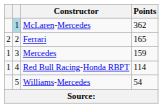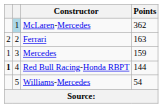 <table class="wikitable" style="font-size: 85%;">
 <tr>
 <th scope="col"></th>
 <th scope="col"></th>
 <th scope="col">Constructor</th>
 <th scope="col">Points</th>
 </tr>
 <tr>
 <td align="left"></td>
 <td align="center" style="background: lightblue;">1</td>
 <td> <a href='#'>McLaren</a>-<a href='#'>Mercedes</a></td>
 <td align="left">362</td>
 </tr>
 <tr>
 <td align="left"> 2</td>
 <td align="center">2</td>
 <td> <a href='#'>Ferrari</a></td>
-<td align="left">165</td>
+<td align="left">163</td>
 </tr>
 <tr>
 <td align="left"> 1</td>
 <td align="center">3</td>
 <td> <a href='#'>Mercedes</a></td>
 <td align="left">159</td>
 </tr>
 <tr>
-<td align="left"> 1</td>
+<td align="left"><strong> 1</strong></td>
 <td align="center">4</td>
 <td> <a href='#'>Red Bull Racing</a>-<a href='#'>Honda RBPT</a></td>
-<td align="left">114</td>
+<td align="left">144</td>
 </tr>
 <tr>
 <td align="left"></td>
 <td align="center">5</td>
 <td> <a href='#'>Williams</a>-<a href='#'>Mercedes</a></td>
 <td align="left">54</td>
 </tr>
 <tr>
 <th colspan=4>Source:</th>
 </tr>
 </table>
